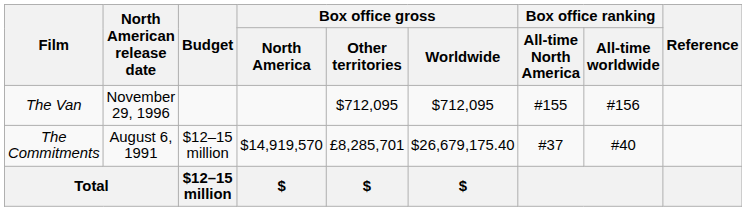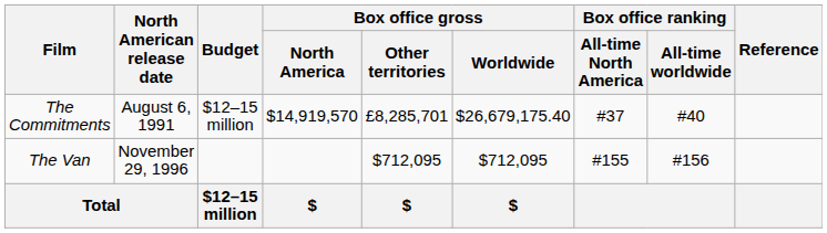 <table class="wikitable sortable" border="1" style="text-align: center;">
 <tr>
 <th rowspan="2">Film</th>
 <th rowspan="2">North American <br>release date</th>
 <th rowspan="2">Budget</th>
 <th colspan="3">Box office gross</th>
 <th colspan="2" text="wrap">Box office ranking</th>
 <th rowspan="2">Reference</th>
 </tr>
 <tr>
 <th>North America</th>
 <th>Other territories</th>
 <th>Worldwide</th>
 <th>All-time<br>North America</th>
 <th>All-time<br>worldwide</th>
 </tr>
 <tr>
+<td style="text-align:center;"><em>The Commitments</em></td>
+<td>August 6, 1991</td>
+<td>$12–15 million</td>
+<td>$14,919,570</td>
+<td>£8,285,701</td>
+<td>$26,679,175.40</td>
+<td>#37</td>
+<td>#40</td>
+<td></td>
+</tr>
+<tr>
 <td style="text-align:center;"><em>The Van</em></td>
 <td>November 29, 1996</td>
 <td></td>
 <td></td>
 <td>$712,095</td>
 <td>$712,095</td>
 <td>#155</td>
 <td>#156</td>
-<td></td>
-</tr>
-<tr>
-<td style="text-align:center;"><em>The Commitments</em></td>
-<td>August 6, 1991</td>
-<td>$12–15 million</td>
-<td>$14,919,570</td>
-<td>£8,285,701</td>
-<td>$26,679,175.40</td>
-<td>#37</td>
-<td>#40</td>
 <td></td>
 </tr>
 <tr>
 <th colspan="2">Total</th>
 <th>$12–15 million</th>
 <th>$</th>
 <th>$</th>
 <th>$</th>
 <th colspan="2"></th>
 <th></th>
 </tr>
 </table>
